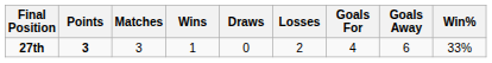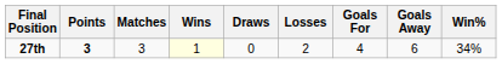 <table class="wikitable" style="font-size: 95%; text-align: center;">
 <tr>
 <th width=60>Final Position</th>
 <th width=60>Points</th>
 <th width=60>Matches</th>
 <th width=60>Wins</th>
 <th width=60>Draws</th>
 <th width=60>Losses</th>
 <th width=60>Goals For</th>
 <th width=60>Goals Away</th>
 <th width=60>Win%</th>
 </tr>
 <tr>
 <td><strong>27th</strong></td>
 <td><strong>3</strong></td>
 <td>3</td>
-<td>1</td>
+<td style="background: lightyellow;">1</td>
 <td>0</td>
 <td>2</td>
 <td>4</td>
 <td>6</td>
-<td>33%</td>
+<td>34%</td>
 </tr>
 </table>
